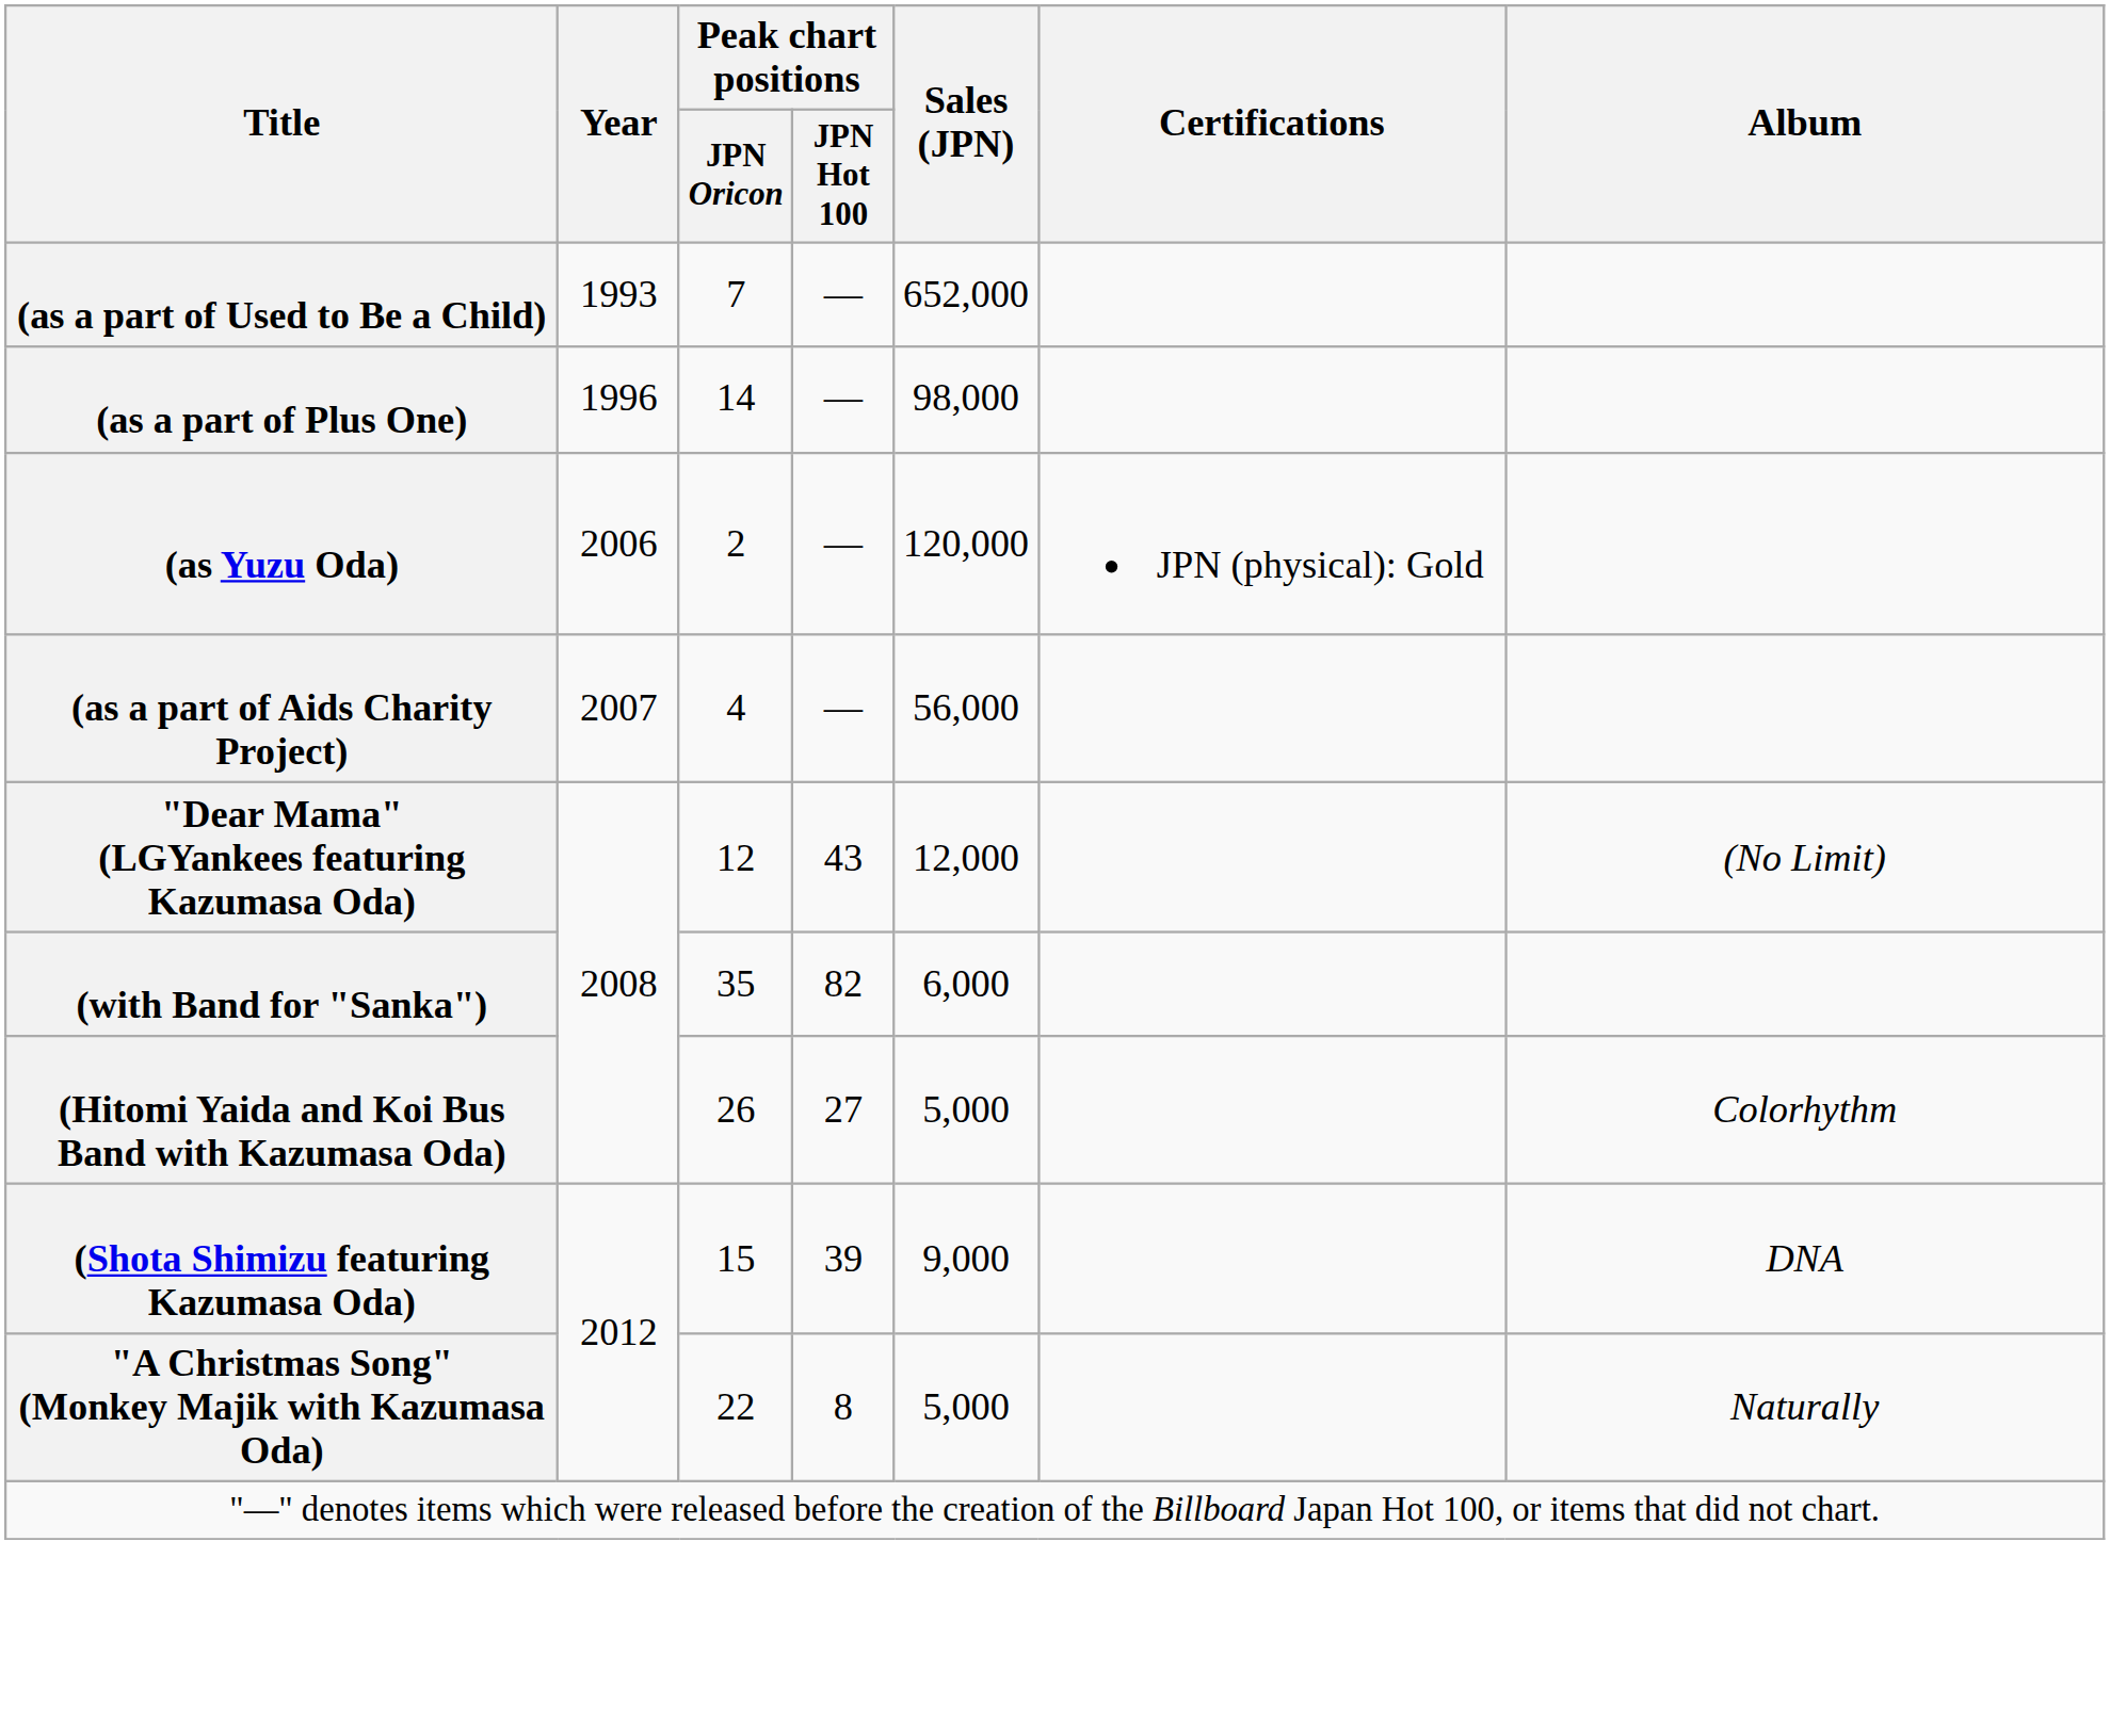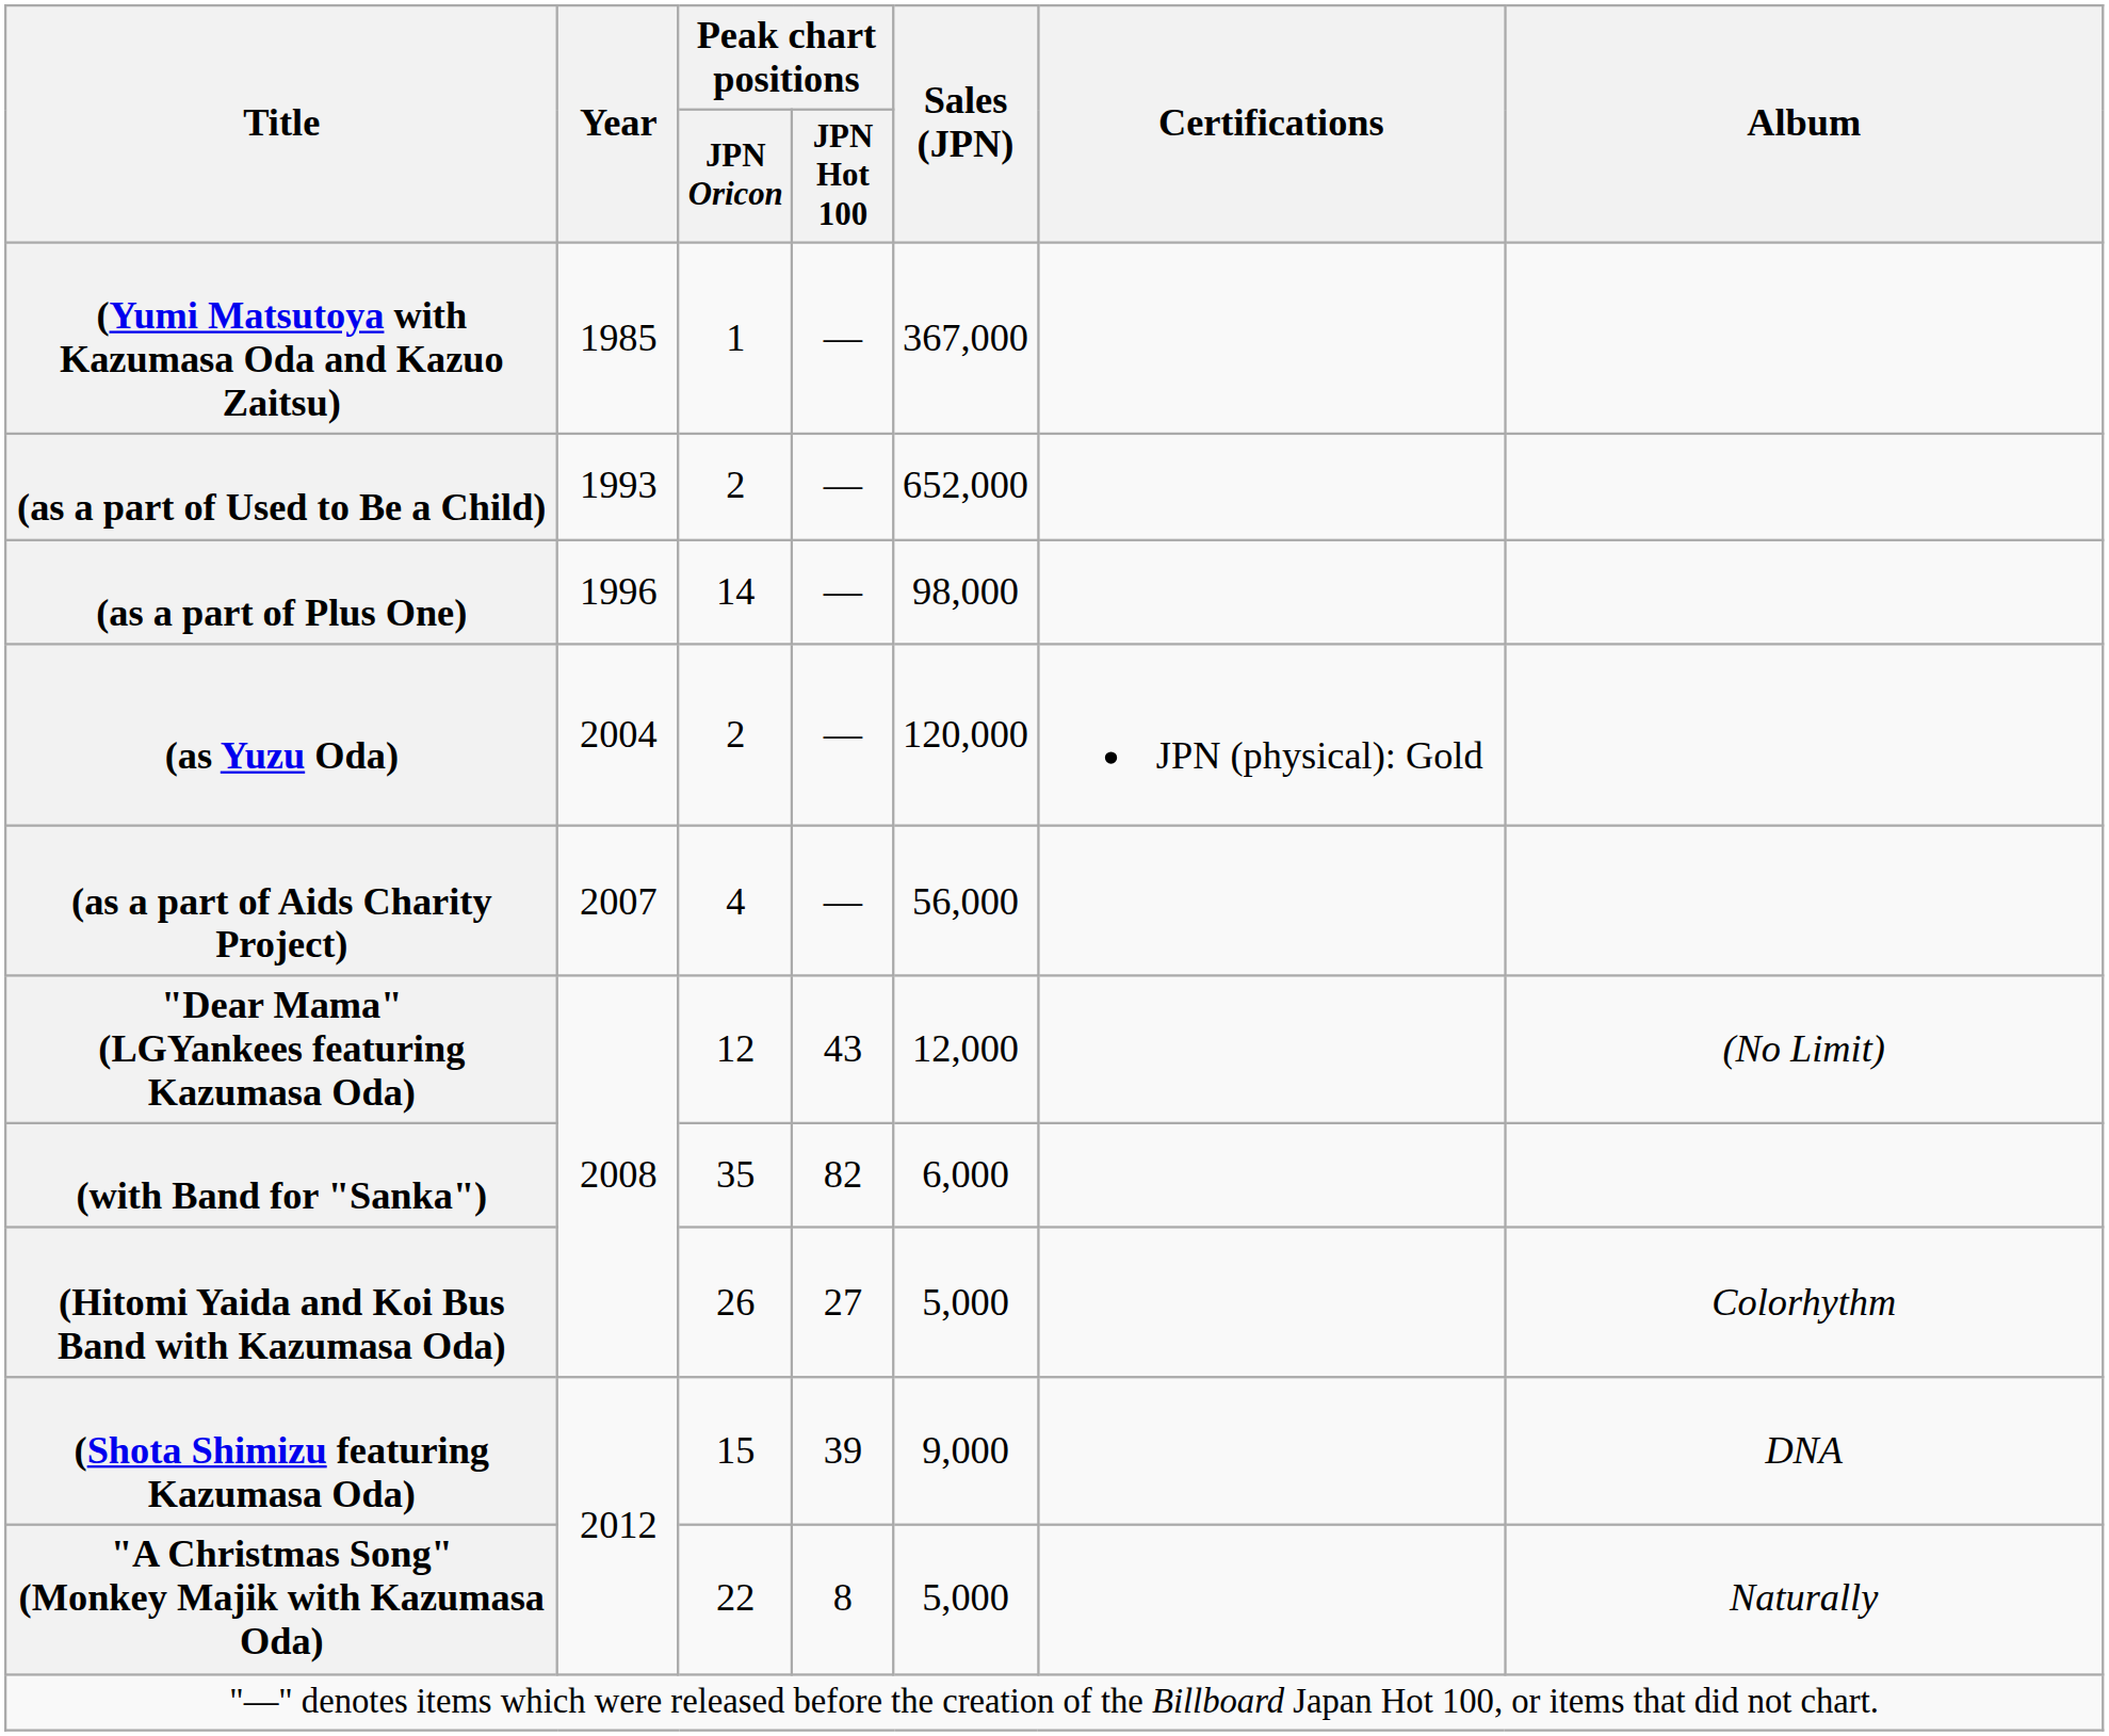 <table class="wikitable plainrowheaders" style="text-align:center;">
 <tr>
 <th scope="col" rowspan="2" style="width:18em;">Title</th>
 <th scope="col" rowspan="2" style="width:3em;">Year</th>
 <th scope="col" colspan="2">Peak chart positions</th>
 <th scope="col" rowspan="2">Sales<br>(JPN)<br></th>
 <th scope="col" rowspan="2" style="width:14em;">Certifications</th>
 <th scope="col" rowspan="2" style="width:20em;">Album</th>
 </tr>
 <tr>
 <th style="width:3em;font-size:85%">JPN <em>Oricon</em><br></th>
 <th style="width:3em;font-size:85%">JPN Hot 100<br></th>
 </tr>
 <tr>
+<th scope="row"><br><span>(<a href='#'>Yumi Matsutoya</a> with Kazumasa Oda and Kazuo Zaitsu)</span></th>
+<td>1985</td>
+<td>1</td>
+<td>—</td>
+<td>367,000</td>
+<td></td>
+<td></td>
+</tr>
+<tr>
 <th scope="row"><br><span>(as a part of Used to Be a Child)</span></th>
 <td>1993</td>
-<td>7</td>
+<td>2</td>
 <td>—</td>
 <td>652,000</td>
 <td></td>
 <td></td>
 </tr>
 <tr>
 <th scope="row"><br><span>(as a part of Plus One)</span></th>
 <td>1996</td>
 <td>14</td>
 <td>—</td>
 <td>98,000</td>
 <td></td>
 <td></td>
 </tr>
 <tr>
 <th scope="row"><br><span>(as <a href='#'>Yuzu</a> Oda)</span></th>
-<td>2006</td>
+<td>2004</td>
 <td>2</td>
 <td>—</td>
 <td>120,000</td>
 <td><br><ul><li>JPN <span>(physical)</span>: Gold</li></ul></td>
 <td></td>
 </tr>
 <tr>
 <th scope="row"><br><span>(as a part of Aids Charity Project)</span></th>
 <td>2007</td>
 <td>4</td>
 <td>—</td>
 <td>56,000</td>
 <td></td>
 <td></td>
 </tr>
 <tr>
 <th scope="row">"Dear Mama"<br><span>(LGYankees featuring Kazumasa Oda)</span></th>
 <td rowspan="3">2008</td>
 <td>12</td>
 <td>43</td>
 <td>12,000</td>
 <td></td>
 <td><em> (No Limit)</em></td>
 </tr>
 <tr>
 <th scope="row"><br><span>(with Band for "Sanka")</span></th>
 <td>35</td>
 <td>82</td>
 <td>6,000</td>
 <td></td>
 <td></td>
 </tr>
 <tr>
 <th scope="row"><br><span>(Hitomi Yaida and Koi Bus Band with Kazumasa Oda)</span></th>
 <td>26</td>
 <td>27</td>
 <td>5,000</td>
 <td></td>
 <td><em>Colorhythm</em></td>
 </tr>
 <tr>
 <th scope="row"><br><span>(<a href='#'>Shota Shimizu</a> featuring Kazumasa Oda)</span></th>
 <td rowspan="2">2012</td>
 <td>15</td>
 <td>39</td>
 <td>9,000</td>
 <td></td>
 <td><em>DNA</em></td>
 </tr>
 <tr>
 <th scope="row">"A Christmas Song"<br><span>(Monkey Majik with Kazumasa Oda)</span></th>
 <td>22</td>
 <td>8</td>
 <td>5,000</td>
 <td></td>
 <td><em>Naturally</em></td>
 </tr>
 <tr>
 <td colspan="7" align="center" style="font-size:90%;">"—" denotes items which were released before the creation of the <em>Billboard</em> Japan Hot 100, or items that did not chart.</td>
 </tr>
 </table>
